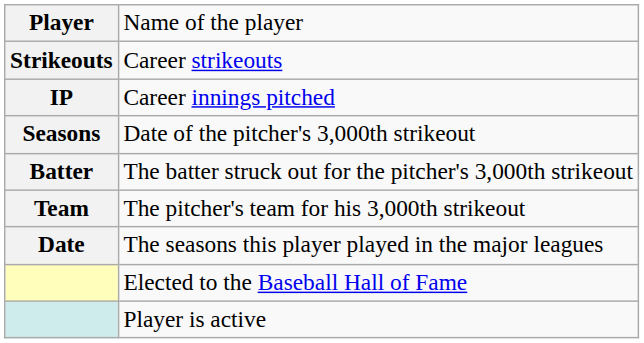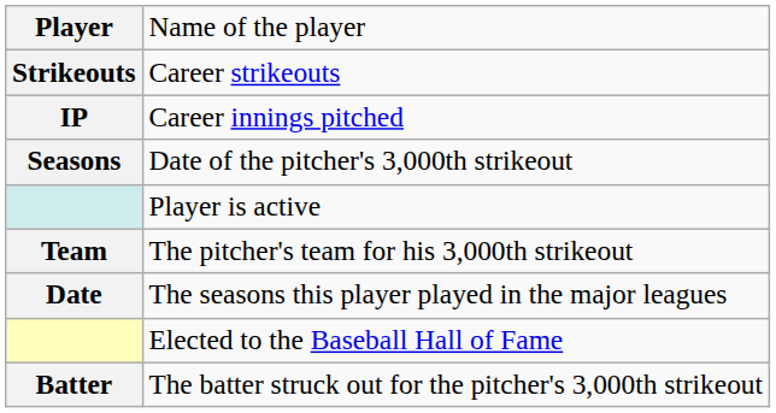 <table class="wikitable">
 <tr>
 <th scope="row">Player</th>
 <td>Name of the player</td>
 </tr>
 <tr>
 <th scope="row">Strikeouts</th>
 <td>Career <a href='#'>strikeouts</a></td>
 </tr>
 <tr>
 <th scope="row">IP</th>
 <td>Career <a href='#'>innings pitched</a></td>
 </tr>
 <tr>
 <th scope="row">Seasons</th>
 <td>Date of the pitcher's 3,000th strikeout</td>
 </tr>
 <tr>
-<th scope="row">Batter</th>
-<td>The batter struck out for the pitcher's 3,000th strikeout</td>
+<th scope="row" style="background:#cfecec;"></th>
+<td>Player is active</td>
 </tr>
 <tr>
 <th scope="row">Team</th>
 <td>The pitcher's team for his 3,000th strikeout</td>
 </tr>
 <tr>
 <th scope="row">Date</th>
 <td>The seasons this player played in the major leagues</td>
 </tr>
 <tr>
 <th scope="row" style="background-color: #ffffbb"></th>
 <td>Elected to the <a href='#'>Baseball Hall of Fame</a></td>
 </tr>
 <tr>
-<th scope="row" style="background:#cfecec;"></th>
-<td>Player is active</td>
+<th scope="row">Batter</th>
+<td>The batter struck out for the pitcher's 3,000th strikeout</td>
 </tr>
 </table>
